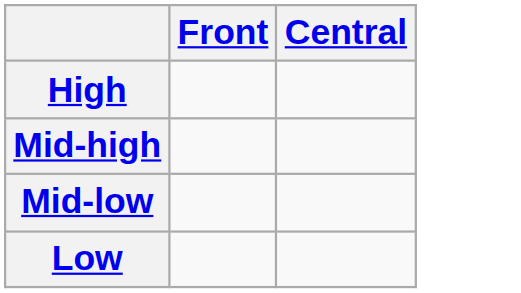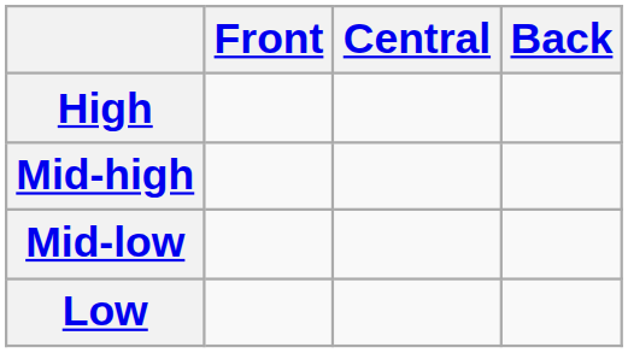 <table class="wikitable" style="text-align:center">
 <tr>
 <th></th>
 <th><a href='#'>Front</a></th>
 <th><a href='#'>Central</a></th>
+<th><a href='#'>Back</a></th>
 </tr>
 <tr>
 <th><a href='#'>High</a></th>
 <td> </td>
 <td></td>
+<td> </td>
 </tr>
 <tr>
 <th><a href='#'>Mid-high</a></th>
 <td> </td>
 <td></td>
+<td> </td>
 </tr>
 <tr>
 <th><a href='#'>Mid-low</a></th>
 <td></td>
 <td></td>
+<td> </td>
 </tr>
 <tr>
 <th><a href='#'>Low</a></th>
 <td></td>
 <td> </td>
+<td></td>
 </tr>
 </table>
